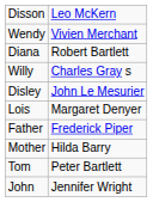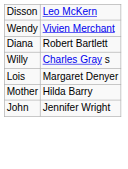 <table class="wikitable">
 <tr>
 <td>Disson</td>
 <td><a href='#'>Leo McKern</a></td>
 </tr>
 <tr>
 <td>Wendy</td>
 <td><a href='#'>Vivien Merchant</a></td>
 </tr>
 <tr>
 <td>Diana</td>
 <td>Robert Bartlett</td>
 </tr>
 <tr>
 <td>Willy</td>
 <td><a href='#'>Charles Gray</a> s</td>
 </tr>
 <tr>
-<td>Disley</td>
-<td><a href='#'>John Le Mesurier</a></td>
-</tr>
-<tr>
 <td>Lois</td>
 <td>Margaret Denyer</td>
-</tr>
-<tr>
-<td>Father</td>
-<td><a href='#'>Frederick Piper</a></td>
 </tr>
 <tr>
 <td>Mother</td>
 <td>Hilda Barry</td>
 </tr>
 <tr>
-<td>Tom</td>
-<td>Peter Bartlett</td>
-</tr>
-<tr>
 <td>John</td>
 <td>Jennifer Wright</td>
 </tr>
 </table>
